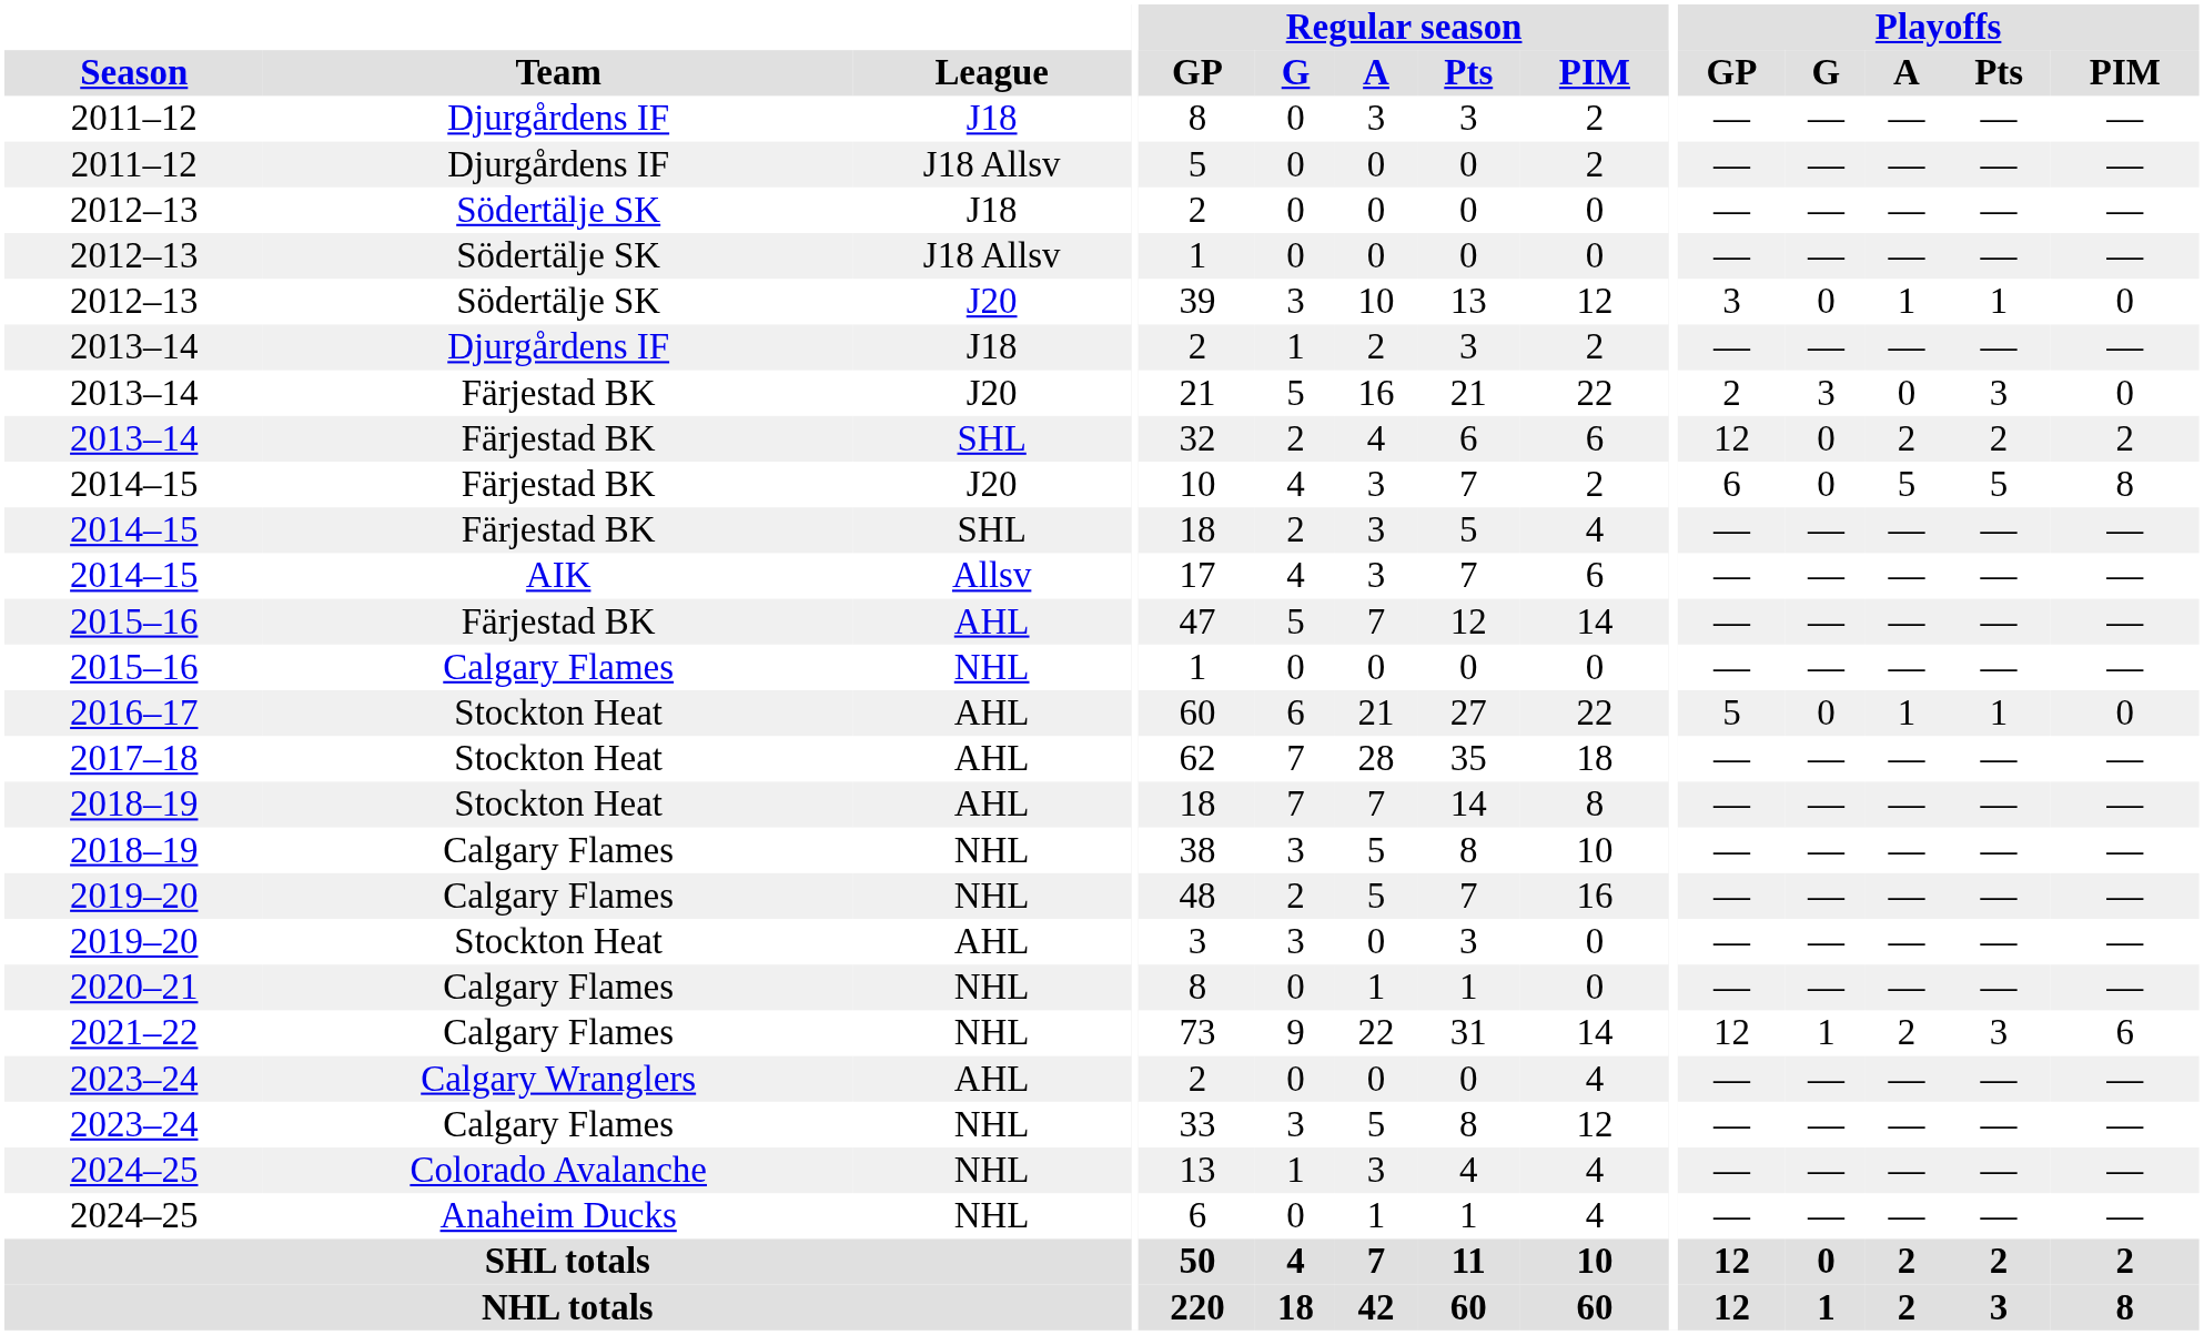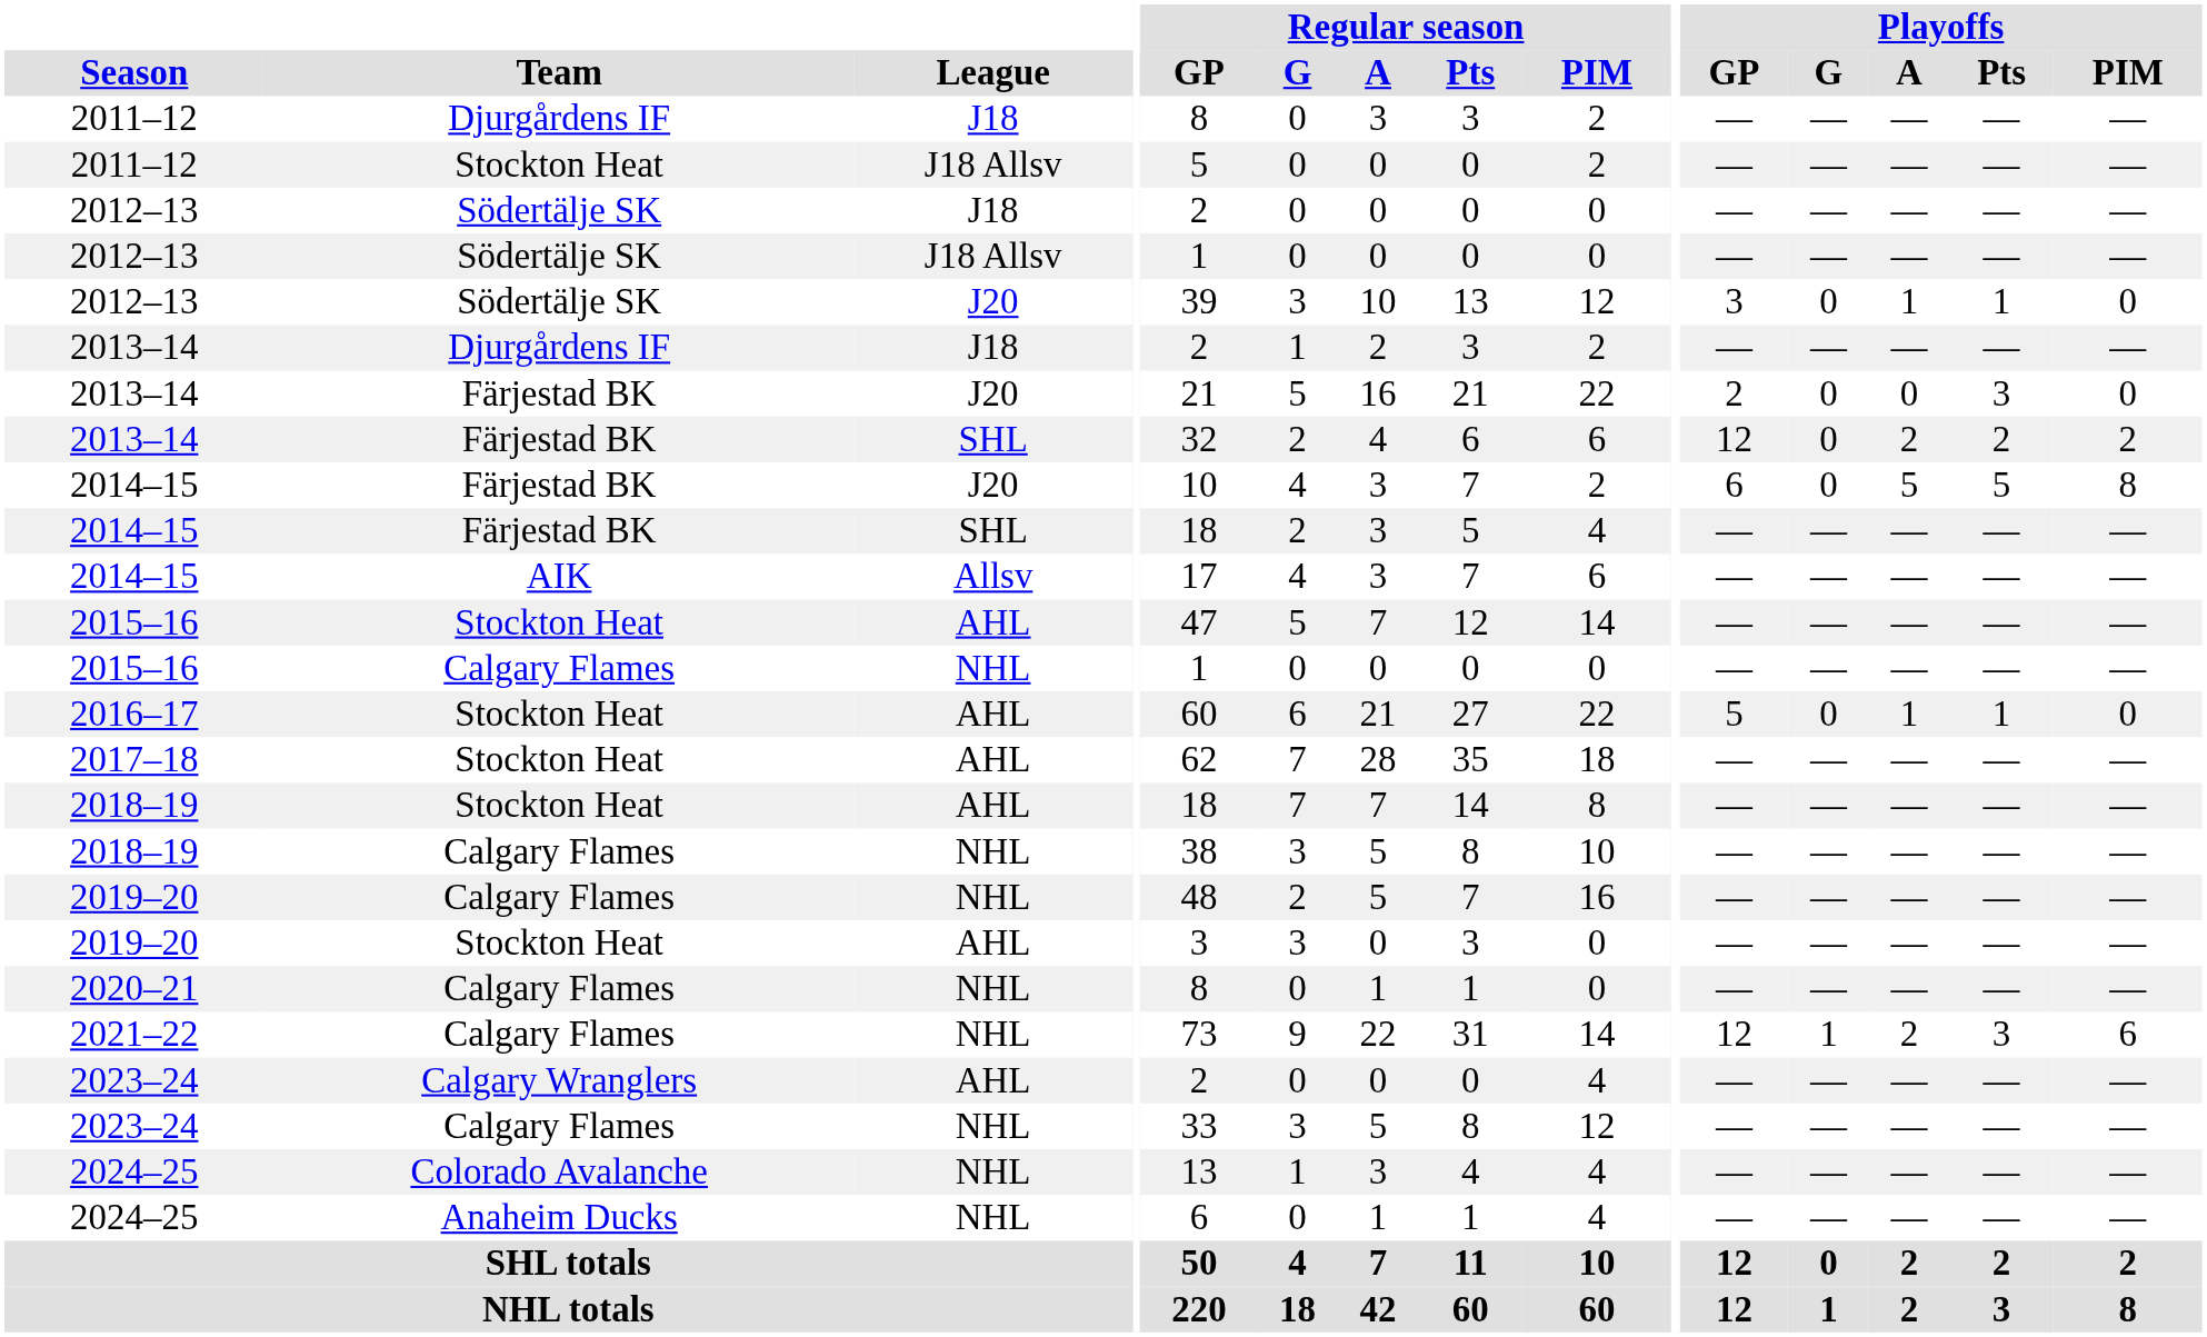 <table border="0" cellpadding="1" cellspacing="0" style="text-align:center; width:60em">
 <tr bgcolor="#e0e0e0">
 <th colspan="3" bgcolor="#ffffff"></th>
 <th rowspan="99" bgcolor="#ffffff"></th>
 <th colspan="5"><a href='#'>Regular season</a></th>
 <th rowspan="99" bgcolor="#ffffff"></th>
 <th colspan="5"><a href='#'>Playoffs</a></th>
 </tr>
 <tr bgcolor="#e0e0e0">
 <th><a href='#'>Season</a></th>
 <th>Team</th>
 <th>League</th>
 <th>GP</th>
 <th><a href='#'>G</a></th>
 <th><a href='#'>A</a></th>
 <th><a href='#'>Pts</a></th>
 <th><a href='#'>PIM</a></th>
 <th>GP</th>
 <th>G</th>
 <th>A</th>
 <th>Pts</th>
 <th>PIM</th>
 </tr>
 <tr>
 <td>2011–12</td>
 <td><a href='#'>Djurgårdens IF</a></td>
 <td><a href='#'>J18</a></td>
 <td>8</td>
 <td>0</td>
 <td>3</td>
 <td>3</td>
 <td>2</td>
 <td>—</td>
 <td>—</td>
 <td>—</td>
 <td>—</td>
 <td>—</td>
 </tr>
 <tr bgcolor="#f0f0f0">
 <td>2011–12</td>
-<td>Djurgårdens IF</td>
+<td>Stockton Heat</td>
 <td>J18 Allsv</td>
 <td>5</td>
 <td>0</td>
 <td>0</td>
 <td>0</td>
 <td>2</td>
 <td>—</td>
 <td>—</td>
 <td>—</td>
 <td>—</td>
 <td>—</td>
 </tr>
 <tr>
 <td>2012–13</td>
 <td><a href='#'>Södertälje SK</a></td>
 <td>J18</td>
 <td>2</td>
 <td>0</td>
 <td>0</td>
 <td>0</td>
 <td>0</td>
 <td>—</td>
 <td>—</td>
 <td>—</td>
 <td>—</td>
 <td>—</td>
 </tr>
 <tr bgcolor="#f0f0f0">
 <td>2012–13</td>
 <td>Södertälje SK</td>
 <td>J18 Allsv</td>
 <td>1</td>
 <td>0</td>
 <td>0</td>
 <td>0</td>
 <td>0</td>
 <td>—</td>
 <td>—</td>
 <td>—</td>
 <td>—</td>
 <td>—</td>
 </tr>
 <tr>
 <td>2012–13</td>
 <td>Södertälje SK</td>
 <td><a href='#'>J20</a></td>
 <td>39</td>
 <td>3</td>
 <td>10</td>
 <td>13</td>
 <td>12</td>
 <td>3</td>
 <td>0</td>
 <td>1</td>
 <td>1</td>
 <td>0</td>
 </tr>
 <tr bgcolor="#f0f0f0">
 <td>2013–14</td>
 <td><a href='#'>Djurgårdens IF</a></td>
 <td>J18</td>
 <td>2</td>
 <td>1</td>
 <td>2</td>
 <td>3</td>
 <td>2</td>
 <td>—</td>
 <td>—</td>
 <td>—</td>
 <td>—</td>
 <td>—</td>
 </tr>
 <tr>
 <td>2013–14</td>
 <td>Färjestad BK</td>
 <td>J20</td>
 <td>21</td>
 <td>5</td>
 <td>16</td>
 <td>21</td>
 <td>22</td>
 <td>2</td>
-<td>3</td>
+<td>0</td>
 <td>0</td>
 <td>3</td>
 <td>0</td>
 </tr>
 <tr bgcolor="#f0f0f0">
 <td><a href='#'>2013–14</a></td>
 <td>Färjestad BK</td>
 <td><a href='#'>SHL</a></td>
 <td>32</td>
 <td>2</td>
 <td>4</td>
 <td>6</td>
 <td>6</td>
 <td>12</td>
 <td>0</td>
 <td>2</td>
 <td>2</td>
 <td>2</td>
 </tr>
 <tr>
 <td>2014–15</td>
 <td>Färjestad BK</td>
 <td>J20</td>
 <td>10</td>
 <td>4</td>
 <td>3</td>
 <td>7</td>
 <td>2</td>
 <td>6</td>
 <td>0</td>
 <td>5</td>
 <td>5</td>
 <td>8</td>
 </tr>
 <tr bgcolor="#f0f0f0">
 <td><a href='#'>2014–15</a></td>
 <td>Färjestad BK</td>
 <td>SHL</td>
 <td>18</td>
 <td>2</td>
 <td>3</td>
 <td>5</td>
 <td>4</td>
 <td>—</td>
 <td>—</td>
 <td>—</td>
 <td>—</td>
 <td>—</td>
 </tr>
 <tr>
 <td><a href='#'>2014–15</a></td>
 <td><a href='#'>AIK</a></td>
 <td><a href='#'>Allsv</a></td>
 <td>17</td>
 <td>4</td>
 <td>3</td>
 <td>7</td>
 <td>6</td>
 <td>—</td>
 <td>—</td>
 <td>—</td>
 <td>—</td>
 <td>—</td>
 </tr>
 <tr bgcolor="#f0f0f0">
 <td><a href='#'>2015–16</a></td>
-<td>Färjestad BK</td>
+<td><a href='#'>Stockton Heat</a></td>
 <td><a href='#'>AHL</a></td>
 <td>47</td>
 <td>5</td>
 <td>7</td>
 <td>12</td>
 <td>14</td>
 <td>—</td>
 <td>—</td>
 <td>—</td>
 <td>—</td>
 <td>—</td>
 </tr>
 <tr>
 <td><a href='#'>2015–16</a></td>
 <td><a href='#'>Calgary Flames</a></td>
 <td><a href='#'>NHL</a></td>
 <td>1</td>
 <td>0</td>
 <td>0</td>
 <td>0</td>
 <td>0</td>
 <td>—</td>
 <td>—</td>
 <td>—</td>
 <td>—</td>
 <td>—</td>
 </tr>
 <tr bgcolor="#f0f0f0">
 <td><a href='#'>2016–17</a></td>
 <td>Stockton Heat</td>
 <td>AHL</td>
 <td>60</td>
 <td>6</td>
 <td>21</td>
 <td>27</td>
 <td>22</td>
 <td>5</td>
 <td>0</td>
 <td>1</td>
 <td>1</td>
 <td>0</td>
 </tr>
 <tr>
 <td><a href='#'>2017–18</a></td>
 <td>Stockton Heat</td>
 <td>AHL</td>
 <td>62</td>
 <td>7</td>
 <td>28</td>
 <td>35</td>
 <td>18</td>
 <td>—</td>
 <td>—</td>
 <td>—</td>
 <td>—</td>
 <td>—</td>
 </tr>
 <tr bgcolor="#f0f0f0">
 <td><a href='#'>2018–19</a></td>
 <td>Stockton Heat</td>
 <td>AHL</td>
 <td>18</td>
 <td>7</td>
 <td>7</td>
 <td>14</td>
 <td>8</td>
 <td>—</td>
 <td>—</td>
 <td>—</td>
 <td>—</td>
 <td>—</td>
 </tr>
 <tr>
 <td><a href='#'>2018–19</a></td>
 <td>Calgary Flames</td>
 <td>NHL</td>
 <td>38</td>
 <td>3</td>
 <td>5</td>
 <td>8</td>
 <td>10</td>
 <td>—</td>
 <td>—</td>
 <td>—</td>
 <td>—</td>
 <td>—</td>
 </tr>
 <tr bgcolor="#f0f0f0">
 <td><a href='#'>2019–20</a></td>
 <td>Calgary Flames</td>
 <td>NHL</td>
 <td>48</td>
 <td>2</td>
 <td>5</td>
 <td>7</td>
 <td>16</td>
 <td>—</td>
 <td>—</td>
 <td>—</td>
 <td>—</td>
 <td>—</td>
 </tr>
 <tr>
 <td><a href='#'>2019–20</a></td>
 <td>Stockton Heat</td>
 <td>AHL</td>
 <td>3</td>
 <td>3</td>
 <td>0</td>
 <td>3</td>
 <td>0</td>
 <td>—</td>
 <td>—</td>
 <td>—</td>
 <td>—</td>
 <td>—</td>
 </tr>
 <tr bgcolor="#f0f0f0">
 <td><a href='#'>2020–21</a></td>
 <td>Calgary Flames</td>
 <td>NHL</td>
 <td>8</td>
 <td>0</td>
 <td>1</td>
 <td>1</td>
 <td>0</td>
 <td>—</td>
 <td>—</td>
 <td>—</td>
 <td>—</td>
 <td>—</td>
 </tr>
 <tr>
 <td><a href='#'>2021–22</a></td>
 <td>Calgary Flames</td>
 <td>NHL</td>
 <td>73</td>
 <td>9</td>
 <td>22</td>
 <td>31</td>
 <td>14</td>
 <td>12</td>
 <td>1</td>
 <td>2</td>
 <td>3</td>
 <td>6</td>
 </tr>
 <tr bgcolor="#f0f0f0">
 <td><a href='#'>2023–24</a></td>
 <td><a href='#'>Calgary Wranglers</a></td>
 <td>AHL</td>
 <td>2</td>
 <td>0</td>
 <td>0</td>
 <td>0</td>
 <td>4</td>
 <td>—</td>
 <td>—</td>
 <td>—</td>
 <td>—</td>
 <td>—</td>
 </tr>
 <tr>
 <td><a href='#'>2023–24</a></td>
 <td>Calgary Flames</td>
 <td>NHL</td>
 <td>33</td>
 <td>3</td>
 <td>5</td>
 <td>8</td>
 <td>12</td>
 <td>—</td>
 <td>—</td>
 <td>—</td>
 <td>—</td>
 <td>—</td>
 </tr>
 <tr bgcolor="#f0f0f0">
 <td><a href='#'>2024–25</a></td>
 <td><a href='#'>Colorado Avalanche</a></td>
 <td>NHL</td>
 <td>13</td>
 <td>1</td>
 <td>3</td>
 <td>4</td>
 <td>4</td>
 <td>—</td>
 <td>—</td>
 <td>—</td>
 <td>—</td>
 <td>—</td>
 </tr>
 <tr>
 <td>2024–25</td>
 <td><a href='#'>Anaheim Ducks</a></td>
 <td>NHL</td>
 <td>6</td>
 <td>0</td>
 <td>1</td>
 <td>1</td>
 <td>4</td>
 <td>—</td>
 <td>—</td>
 <td>—</td>
 <td>—</td>
 <td>—</td>
 </tr>
 <tr bgcolor="#e0e0e0">
 <th colspan="3">SHL totals</th>
 <th>50</th>
 <th>4</th>
 <th>7</th>
 <th>11</th>
 <th>10</th>
 <th>12</th>
 <th>0</th>
 <th>2</th>
 <th>2</th>
 <th>2</th>
 </tr>
 <tr bgcolor="#e0e0e0">
 <th colspan="3">NHL totals</th>
 <th>220</th>
 <th>18</th>
 <th>42</th>
 <th>60</th>
 <th>60</th>
 <th>12</th>
 <th>1</th>
 <th>2</th>
 <th>3</th>
 <th>8</th>
 </tr>
 </table>
